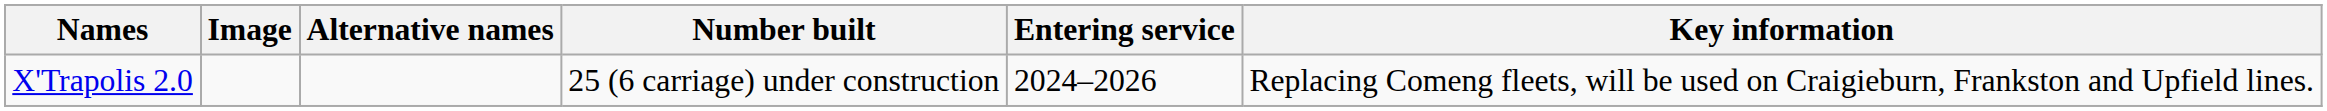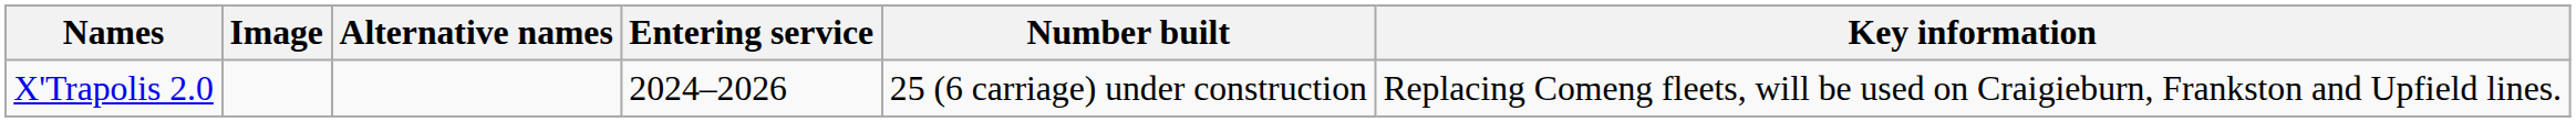 <table class="wikitable mw-collapsible">
 <tr>
 <th>Names</th>
 <th>Image</th>
 <th>Alternative names</th>
+<th>Entering service</th>
 <th>Number built</th>
-<th>Entering service</th>
 <th>Key information</th>
 </tr>
 <tr>
 <td><a href='#'>X'Trapolis 2.0</a></td>
 <td></td>
 <td></td>
+<td>2024–2026</td>
 <td>25 (6 carriage) under construction</td>
-<td>2024–2026</td>
 <td>Replacing Comeng fleets, will be used on Craigieburn, Frankston and Upfield lines.</td>
 </tr>
 </table>
